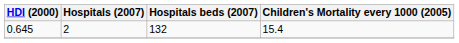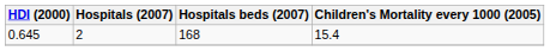 <table class="wikitable" border="1">
 <tr>
 <th><a href='#'>HDI</a> (2000)</th>
 <th>Hospitals (2007)</th>
 <th>Hospitals beds (2007)</th>
 <th>Children's Mortality every 1000 (2005)</th>
 </tr>
 <tr>
 <td>0.645</td>
 <td>2</td>
-<td>132</td>
+<td>168</td>
 <td>15.4</td>
 </tr>
 <tr>
 </tr>
 </table>
